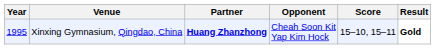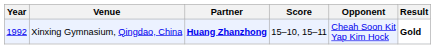 <table class="sortable wikitable" style="font-size: 90%;">
 <tr>
 <th>Year</th>
 <th>Venue</th>
 <th>Partner</th>
+<th>Score</th>
 <th>Opponent</th>
-<th>Score</th>
 <th>Result</th>
 </tr>
 <tr style="background:#ECF2FF">
-<td align="center"><a href='#'>1995</a></td>
+<td align="center"><a href='#'>1992</a></td>
 <td align="left">Xinxing Gymnasium, <a href='#'>Qingdao, China</a></td>
 <td align="left"><strong> <a href='#'>Huang Zhanzhong</a></strong></td>
+<td align="left">15–10, 15–11</td>
 <td align="left"> <a href='#'>Cheah Soon Kit</a> <br>  <a href='#'>Yap Kim Hock</a></td>
-<td align="left">15–10, 15–11</td>
 <td style="text-align:left; background:white"> <strong>Gold</strong></td>
 </tr>
 </table>
